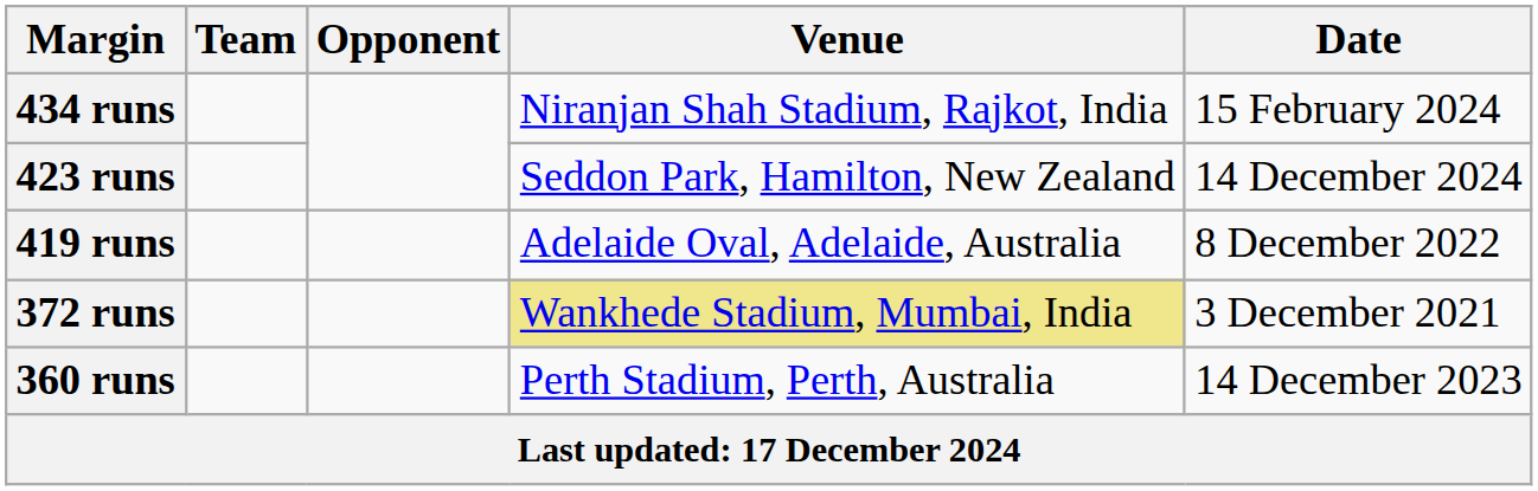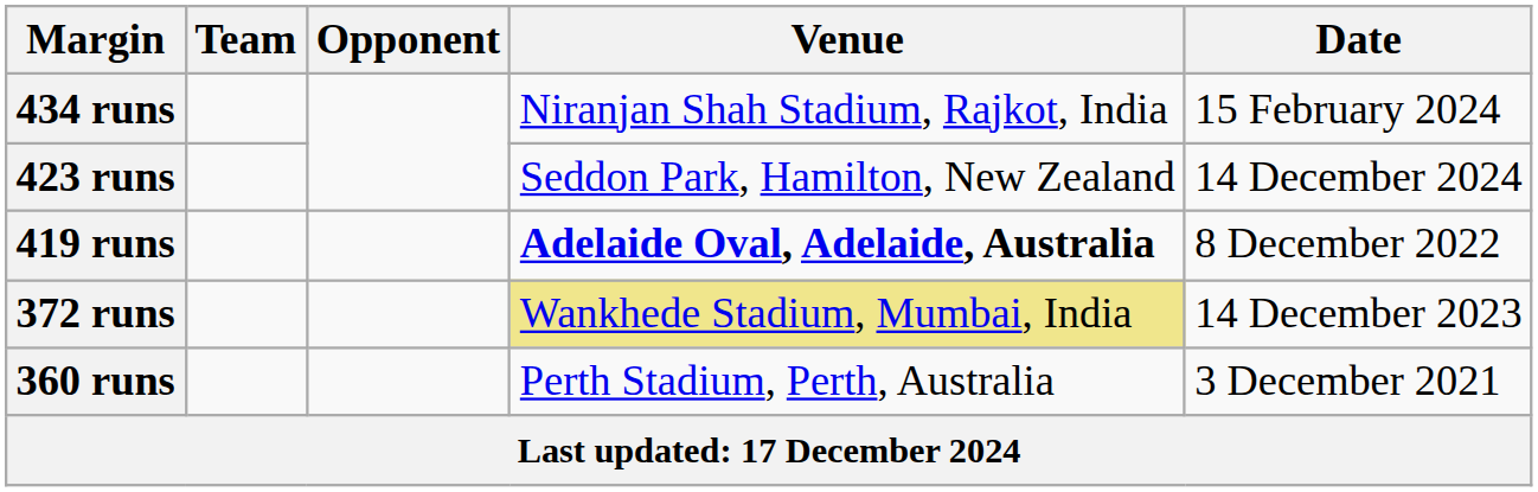 <table class="wikitable sortable">
 <tr>
 <th>Margin</th>
 <th>Team</th>
 <th>Opponent</th>
 <th>Venue</th>
 <th>Date</th>
 </tr>
 <tr>
 <th>434 runs</th>
 <td></td>
 <td rowspan=2></td>
 <td><a href='#'>Niranjan Shah Stadium</a>, <a href='#'>Rajkot</a>, India</td>
 <td>15 February 2024</td>
 </tr>
 <tr>
 <th>423 runs</th>
 <td></td>
 <td><a href='#'>Seddon Park</a>, <a href='#'>Hamilton</a>, New Zealand</td>
 <td>14 December 2024</td>
 </tr>
 <tr>
 <th>419 runs</th>
 <td></td>
 <td></td>
-<td><a href='#'>Adelaide Oval</a>, <a href='#'>Adelaide</a>, Australia</td>
+<td><strong><a href='#'>Adelaide Oval</a>, <a href='#'>Adelaide</a>, Australia</strong></td>
 <td>8 December 2022</td>
 </tr>
 <tr>
 <th>372 runs</th>
 <td></td>
 <td></td>
 <td style="background: khaki;"><a href='#'>Wankhede Stadium</a>, <a href='#'>Mumbai</a>, India</td>
-<td>3 December 2021</td>
+<td>14 December 2023</td>
 </tr>
 <tr>
 <th>360 runs</th>
 <td></td>
 <td></td>
 <td><a href='#'>Perth Stadium</a>, <a href='#'>Perth</a>, Australia</td>
-<td>14 December 2023</td>
+<td>3 December 2021</td>
 </tr>
 <tr>
 <th colspan="6"><small>Last updated: 17 December 2024</small></th>
 </tr>
 </table>
